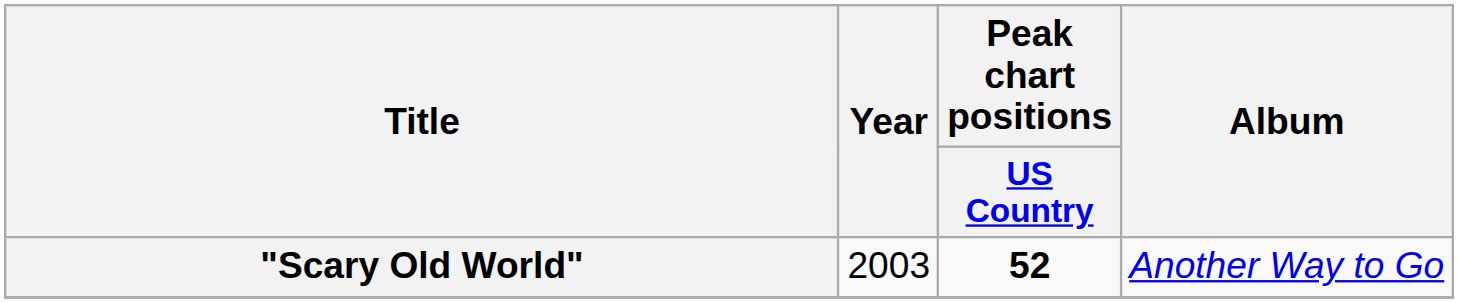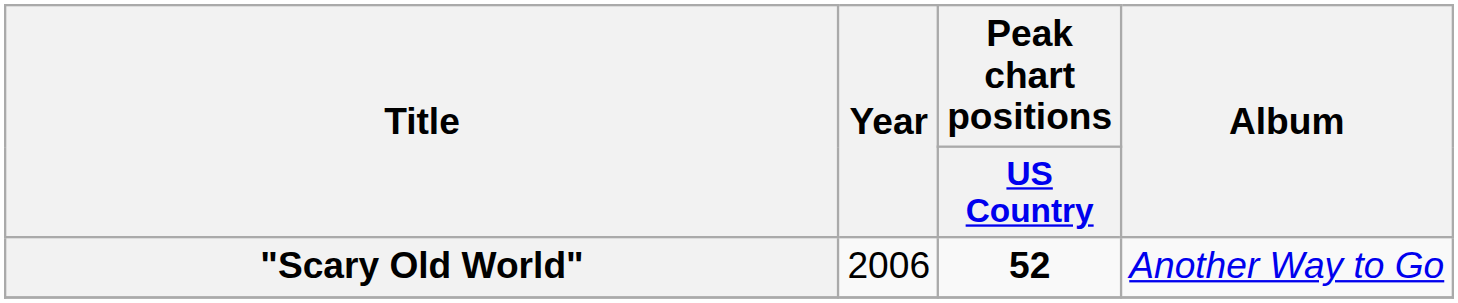 <table class="wikitable plainrowheaders" style="text-align:center;" border="1">
 <tr>
 <th scope="col" rowspan="2" style="width:22em;">Title</th>
 <th scope="col" rowspan="2">Year</th>
 <th scope="col" colspan="1">Peak<br>chart<br>positions</th>
 <th scope="col" rowspan="2">Album</th>
 </tr>
 <tr>
 <th scope="col" style="width:3.5em;font-size:90%;"><a href='#'>US<br>Country</a><br></th>
 </tr>
 <tr>
 <th scope="row">"Scary Old World"<br></th>
-<td>2003</td>
+<td>2006</td>
 <td><strong>52</strong></td>
 <td><em><a href='#'>Another Way to Go</a></em></td>
 </tr>
 <tr>
 </tr>
 </table>
